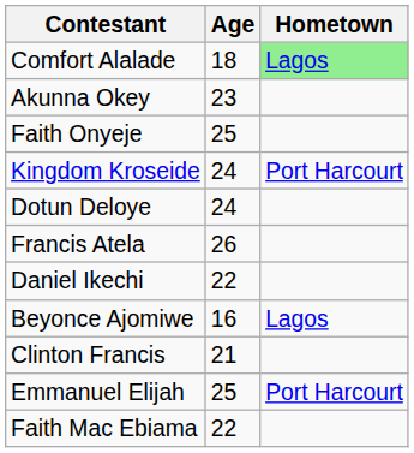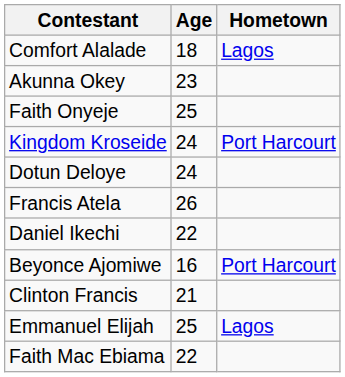 <table class="wikitable" style="font-size:95%;">
 <tr>
 <th>Contestant</th>
 <th>Age</th>
 <th>Hometown</th>
 </tr>
 <tr>
 <td>Comfort Alalade</td>
 <td>18</td>
-<td style="background: lightgreen;"><a href='#'>Lagos</a></td>
+<td><a href='#'>Lagos</a></td>
 </tr>
 <tr>
 <td>Akunna Okey</td>
 <td>23</td>
 <td></td>
 </tr>
 <tr>
 <td>Faith Onyeje</td>
 <td>25</td>
 <td></td>
 </tr>
 <tr>
 <td><a href='#'>Kingdom Kroseide</a></td>
 <td>24</td>
 <td><a href='#'>Port Harcourt</a></td>
 </tr>
 <tr>
 <td>Dotun Deloye</td>
 <td>24</td>
 <td></td>
 </tr>
 <tr>
 <td>Francis Atela</td>
 <td>26</td>
 <td></td>
 </tr>
 <tr>
 <td>Daniel Ikechi</td>
 <td>22</td>
 <td></td>
 </tr>
 <tr>
 <td>Beyonce Ajomiwe</td>
 <td>16</td>
-<td><a href='#'>Lagos</a></td>
+<td><a href='#'>Port Harcourt</a></td>
 </tr>
 <tr>
 <td>Clinton Francis</td>
 <td>21</td>
 <td></td>
 </tr>
 <tr>
 <td>Emmanuel Elijah</td>
 <td>25</td>
-<td><a href='#'>Port Harcourt</a></td>
+<td><a href='#'>Lagos</a></td>
 </tr>
 <tr>
 <td>Faith Mac Ebiama</td>
 <td>22</td>
 <td></td>
 </tr>
 </table>
